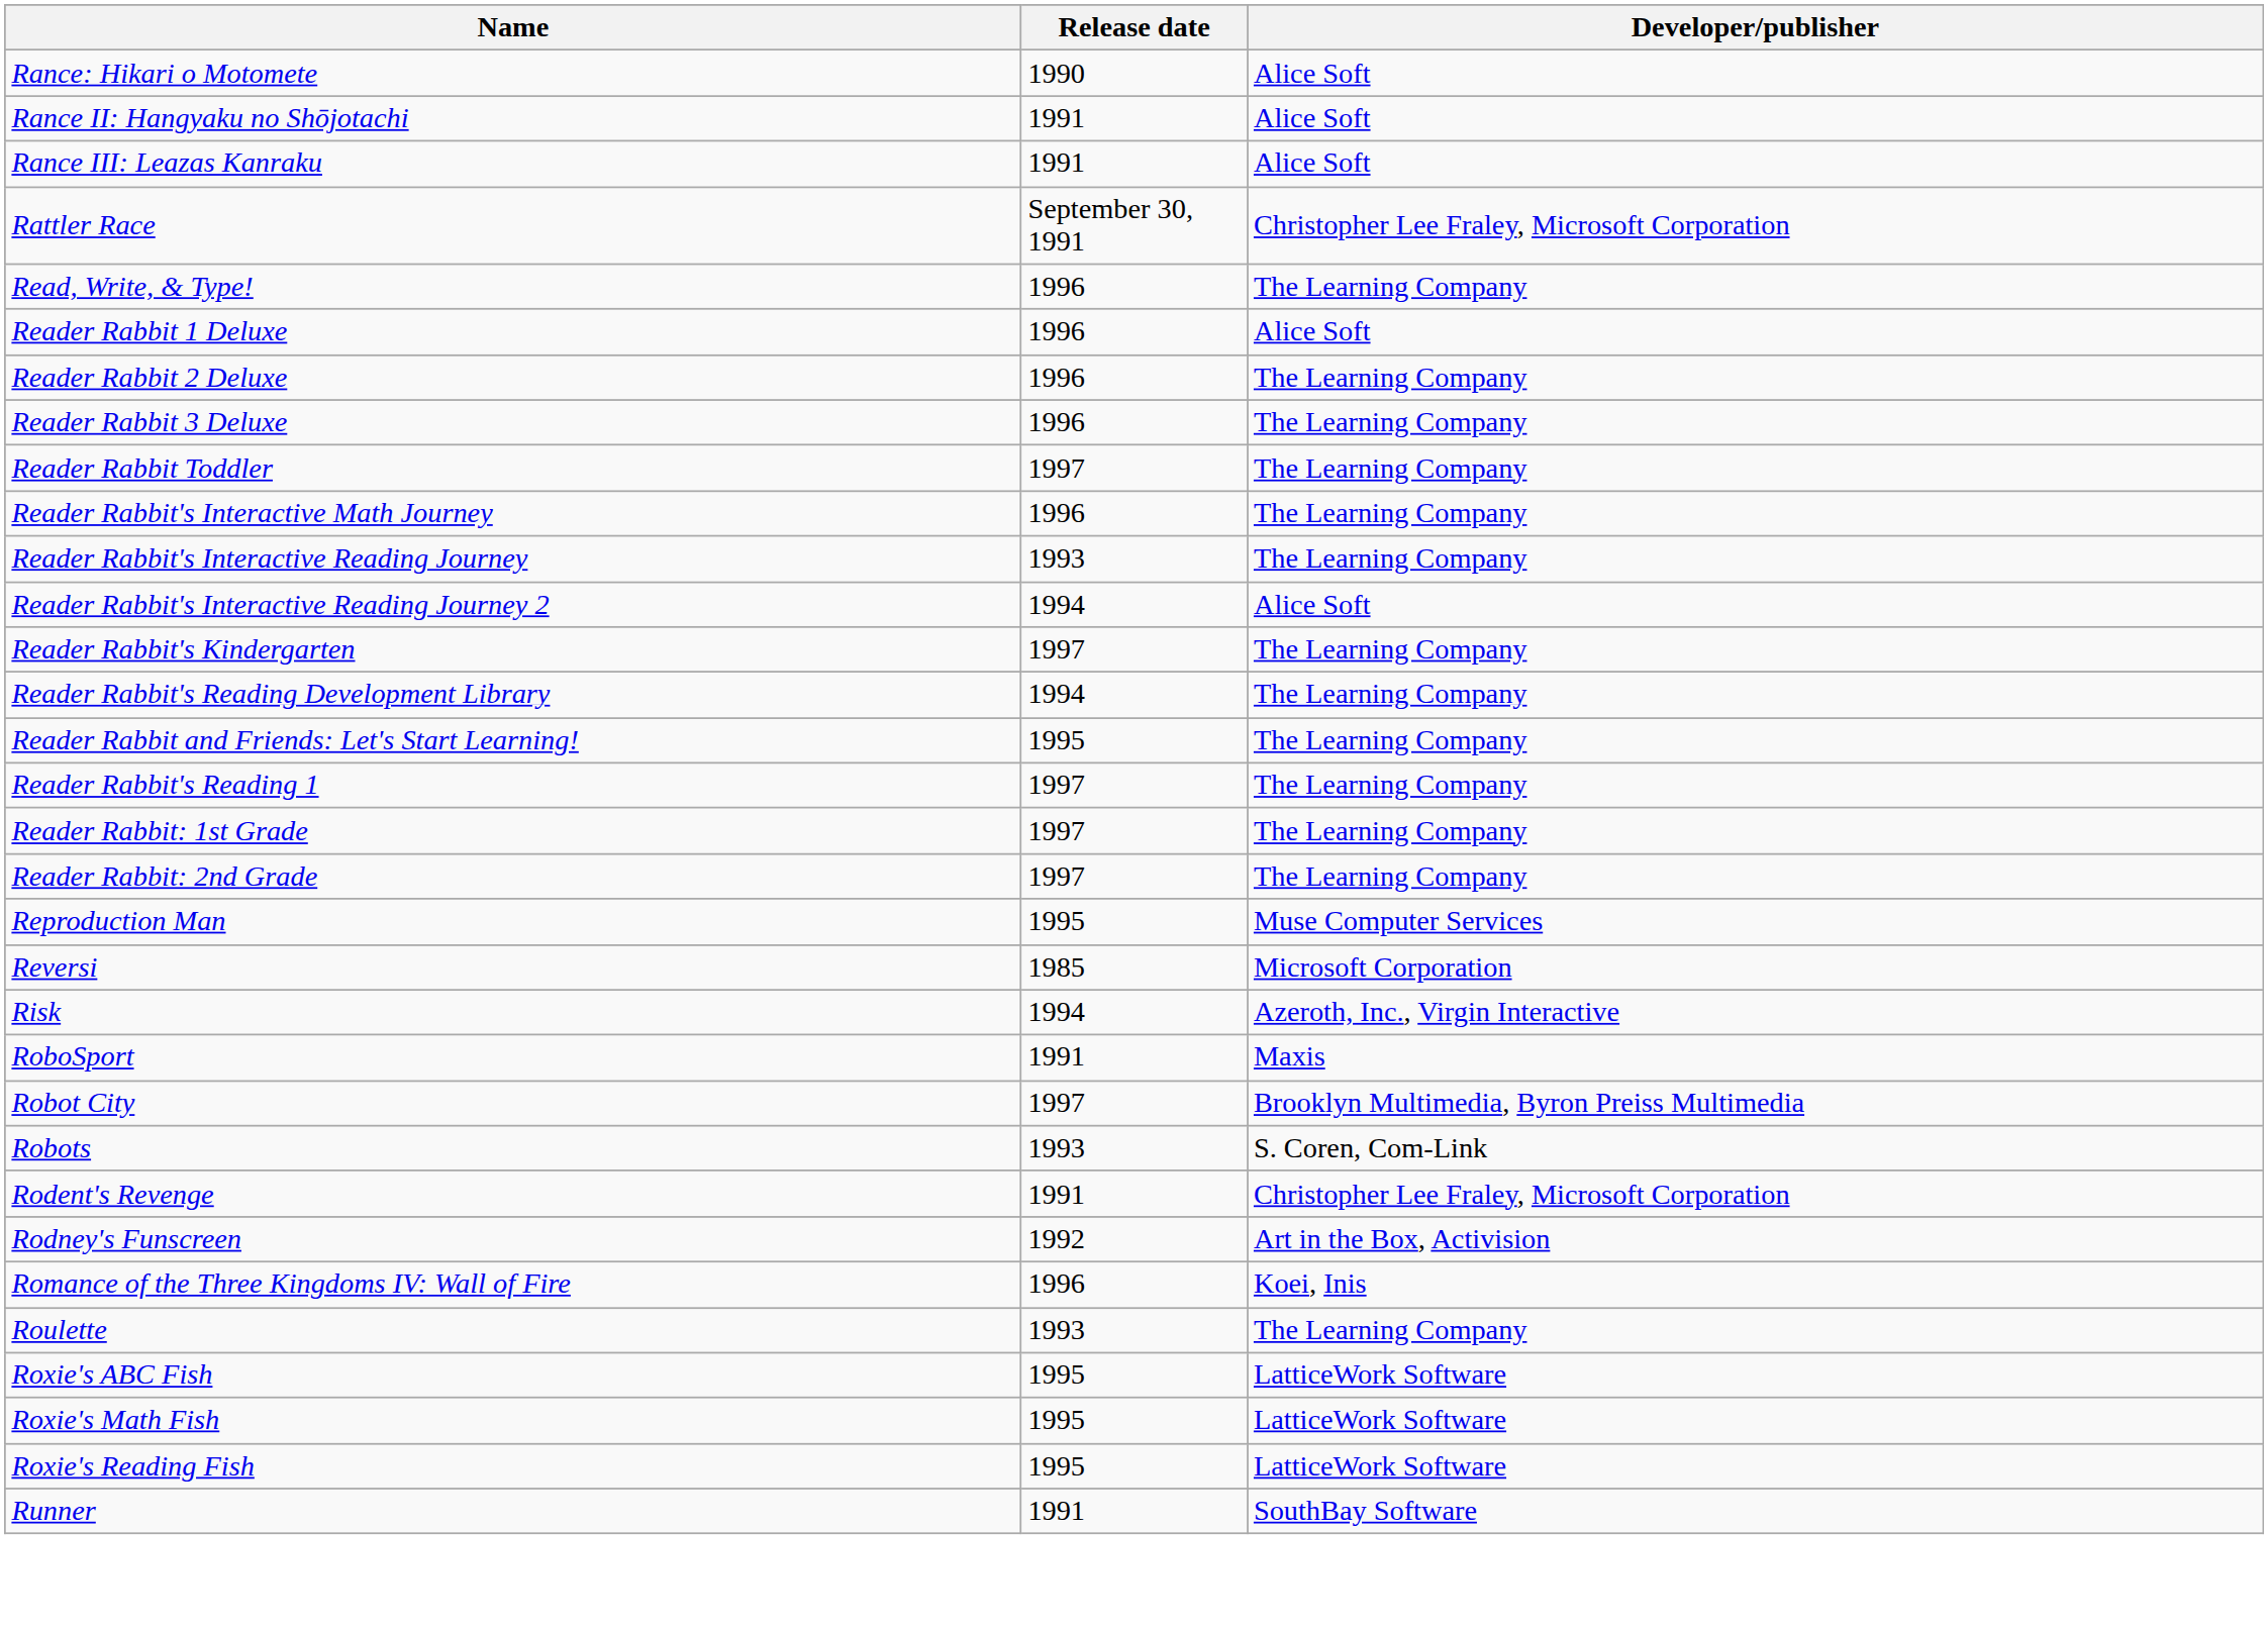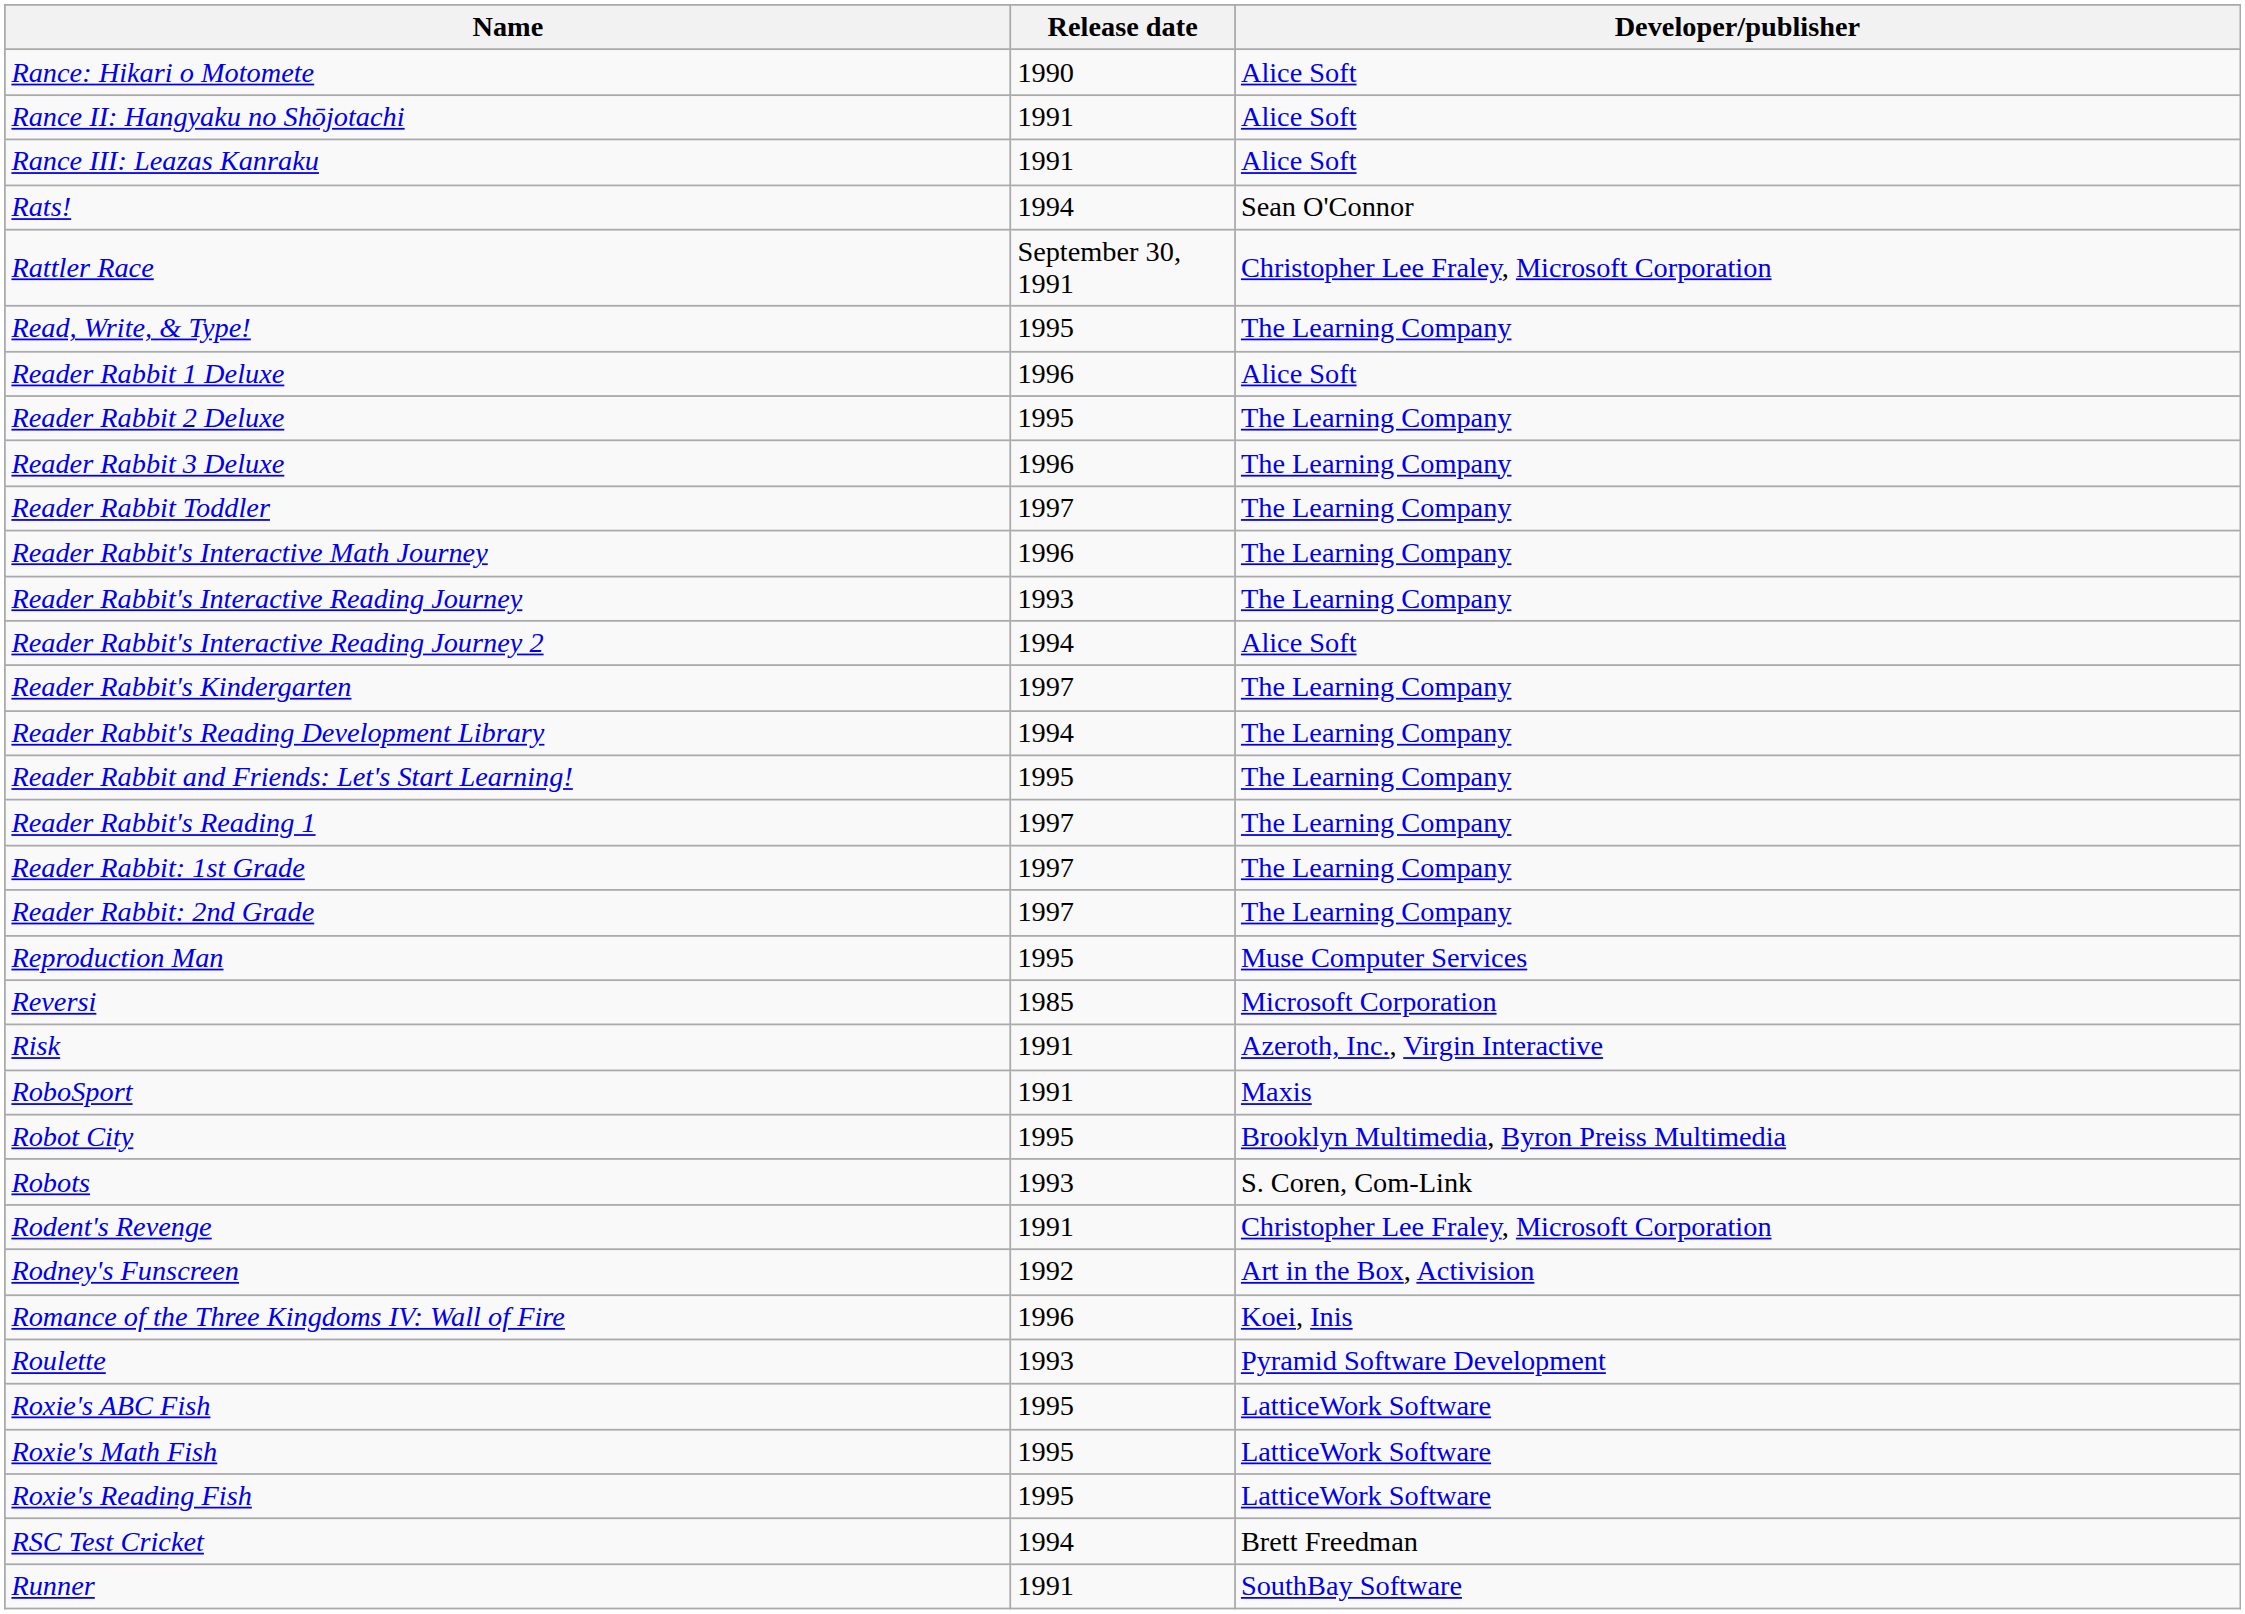 <table class="wikitable sortable" style="width:100%;">
 <tr>
 <th style="width:45%;">Name</th>
 <th style="width:10%;">Release date</th>
 <th style="width:45%;">Developer/publisher</th>
 </tr>
 <tr>
 <td><em><a href='#'>Rance: Hikari o Motomete</a></em></td>
 <td>1990</td>
 <td><a href='#'>Alice Soft</a></td>
 </tr>
 <tr>
 <td><em><a href='#'>Rance II: Hangyaku no Shōjotachi</a></em></td>
 <td>1991</td>
 <td><a href='#'>Alice Soft</a></td>
 </tr>
 <tr>
 <td><em><a href='#'>Rance III: Leazas Kanraku</a></em></td>
 <td>1991</td>
 <td><a href='#'>Alice Soft</a></td>
 </tr>
 <tr>
+<td><em><a href='#'>Rats!</a></em></td>
+<td>1994</td>
+<td>Sean O'Connor</td>
+</tr>
+<tr>
 <td><em><a href='#'>Rattler Race</a></em></td>
 <td>September 30, 1991</td>
 <td><a href='#'>Christopher Lee Fraley</a>, <a href='#'>Microsoft Corporation</a></td>
 </tr>
 <tr>
 <td><em><a href='#'>Read, Write, & Type!</a></em></td>
-<td>1996</td>
+<td>1995</td>
 <td><a href='#'>The Learning Company</a></td>
 </tr>
 <tr>
 <td><em><a href='#'>Reader Rabbit 1 Deluxe</a></em></td>
 <td>1996</td>
 <td><a href='#'>Alice Soft</a></td>
 </tr>
 <tr>
 <td><em><a href='#'>Reader Rabbit 2 Deluxe</a></em></td>
-<td>1996</td>
+<td>1995</td>
 <td><a href='#'>The Learning Company</a></td>
 </tr>
 <tr>
 <td><em><a href='#'>Reader Rabbit 3 Deluxe</a></em></td>
 <td>1996</td>
 <td><a href='#'>The Learning Company</a></td>
 </tr>
 <tr>
 <td><em><a href='#'>Reader Rabbit Toddler</a></em></td>
 <td>1997</td>
 <td><a href='#'>The Learning Company</a></td>
 </tr>
 <tr>
 <td><em><a href='#'>Reader Rabbit's Interactive Math Journey</a></em></td>
 <td>1996</td>
 <td><a href='#'>The Learning Company</a></td>
 </tr>
 <tr>
 <td><em><a href='#'>Reader Rabbit's Interactive Reading Journey</a></em></td>
 <td>1993</td>
 <td><a href='#'>The Learning Company</a></td>
 </tr>
 <tr>
 <td><em><a href='#'>Reader Rabbit's Interactive Reading Journey 2</a></em></td>
 <td>1994</td>
 <td><a href='#'>Alice Soft</a></td>
 </tr>
 <tr>
 <td><em><a href='#'>Reader Rabbit's Kindergarten</a></em></td>
 <td>1997</td>
 <td><a href='#'>The Learning Company</a></td>
 </tr>
 <tr>
 <td><em><a href='#'>Reader Rabbit's Reading Development Library</a></em></td>
 <td>1994</td>
 <td><a href='#'>The Learning Company</a></td>
 </tr>
 <tr>
 <td><em><a href='#'>Reader Rabbit and Friends: Let's Start Learning!</a></em></td>
 <td>1995</td>
 <td><a href='#'>The Learning Company</a></td>
 </tr>
 <tr>
 <td><em><a href='#'>Reader Rabbit's Reading 1</a></em></td>
 <td>1997</td>
 <td><a href='#'>The Learning Company</a></td>
 </tr>
 <tr>
 <td><em><a href='#'>Reader Rabbit: 1st Grade</a></em></td>
 <td>1997</td>
 <td><a href='#'>The Learning Company</a></td>
 </tr>
 <tr>
 <td><em><a href='#'>Reader Rabbit: 2nd Grade</a></em></td>
 <td>1997</td>
 <td><a href='#'>The Learning Company</a></td>
 </tr>
 <tr>
 <td><em><a href='#'>Reproduction Man</a></em></td>
 <td>1995</td>
 <td><a href='#'>Muse Computer Services</a></td>
 </tr>
 <tr>
 <td><em><a href='#'>Reversi</a></em></td>
 <td>1985</td>
 <td><a href='#'>Microsoft Corporation</a></td>
 </tr>
 <tr>
 <td><em><a href='#'>Risk</a></em></td>
-<td>1994</td>
+<td>1991</td>
 <td><a href='#'>Azeroth, Inc.</a>, <a href='#'>Virgin Interactive</a></td>
 </tr>
 <tr>
 <td><em><a href='#'>RoboSport</a></em></td>
 <td>1991</td>
 <td><a href='#'>Maxis</a></td>
 </tr>
 <tr>
 <td><em><a href='#'>Robot City</a></em></td>
-<td>1997</td>
+<td>1995</td>
 <td><a href='#'>Brooklyn Multimedia</a>, <a href='#'>Byron Preiss Multimedia</a></td>
 </tr>
 <tr>
 <td><em><a href='#'>Robots</a></em></td>
 <td>1993</td>
 <td>S. Coren, Com-Link</td>
 </tr>
 <tr>
 <td><em><a href='#'>Rodent's Revenge</a></em></td>
 <td>1991</td>
 <td><a href='#'>Christopher Lee Fraley</a>, <a href='#'>Microsoft Corporation</a></td>
 </tr>
 <tr>
 <td><em><a href='#'>Rodney's Funscreen</a></em></td>
 <td>1992</td>
 <td><a href='#'>Art in the Box</a>, <a href='#'>Activision</a></td>
 </tr>
 <tr>
 <td><em><a href='#'>Romance of the Three Kingdoms IV: Wall of Fire</a></em></td>
 <td>1996</td>
 <td><a href='#'>Koei</a>, <a href='#'>Inis</a></td>
 </tr>
 <tr>
 <td><em><a href='#'>Roulette</a></em></td>
 <td>1993</td>
-<td><a href='#'>The Learning Company</a></td>
+<td><a href='#'>Pyramid Software Development</a></td>
 </tr>
 <tr>
 <td><em><a href='#'>Roxie's ABC Fish</a></em></td>
 <td>1995</td>
 <td><a href='#'>LatticeWork Software</a></td>
 </tr>
 <tr>
 <td><em><a href='#'>Roxie's Math Fish</a></em></td>
 <td>1995</td>
 <td><a href='#'>LatticeWork Software</a></td>
 </tr>
 <tr>
 <td><em><a href='#'>Roxie's Reading Fish</a></em></td>
 <td>1995</td>
 <td><a href='#'>LatticeWork Software</a></td>
 </tr>
 <tr>
+<td><em><a href='#'>RSC Test Cricket</a></em></td>
+<td>1994</td>
+<td>Brett Freedman</td>
+</tr>
+<tr>
 <td><em><a href='#'>Runner</a></em></td>
 <td>1991</td>
 <td><a href='#'>SouthBay Software</a></td>
 </tr>
 </table>
